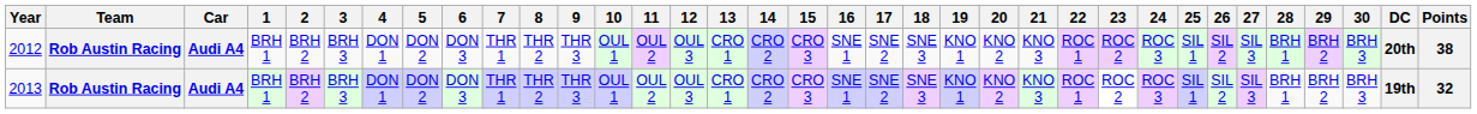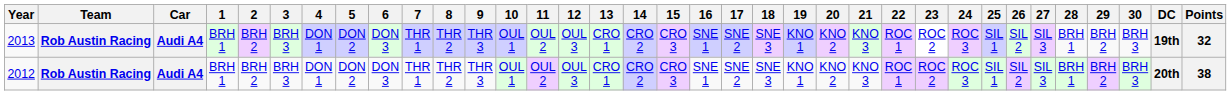 <table class="wikitable" style="text-align:center; font-size:85%">
 <tr>
 <th>Year</th>
 <th>Team</th>
 <th>Car</th>
 <th>1</th>
 <th>2</th>
 <th>3</th>
 <th>4</th>
 <th>5</th>
 <th>6</th>
 <th>7</th>
 <th>8</th>
 <th>9</th>
 <th>10</th>
 <th>11</th>
 <th>12</th>
 <th>13</th>
 <th>14</th>
 <th>15</th>
 <th>16</th>
 <th>17</th>
 <th>18</th>
 <th>19</th>
 <th>20</th>
 <th>21</th>
 <th>22</th>
 <th>23</th>
 <th>24</th>
 <th>25</th>
 <th>26</th>
 <th>27</th>
 <th>28</th>
 <th>29</th>
 <th>30</th>
 <th>DC</th>
 <th>Points</th>
 </tr>
 <tr>
+<td><a href='#'>2013</a></td>
+<th nowrap><a href='#'>Rob Austin Racing</a></th>
+<th nowrap><a href='#'>Audi A4</a></th>
+<td style="background:#DFFFDF;"><a href='#'>BRH<br>1</a><br></td>
+<td style="background:#EFCFFF;"><a href='#'>BRH<br>2</a><br></td>
+<td style="background:#DFFFDF;"><a href='#'>BRH<br>3</a><br></td>
+<td style="background:#CFCFFF;"><a href='#'>DON<br>1</a><br></td>
+<td style="background:#CFCFFF;"><a href='#'>DON<br>2</a><br></td>
+<td style="background:#DFFFDF;"><a href='#'>DON<br>3</a><br></td>
+<td style="background:#CFCFFF;"><a href='#'>THR<br>1</a><br></td>
+<td style="background:#CFCFFF;"><a href='#'>THR<br>2</a><br></td>
+<td style="background:#CFCFFF;"><a href='#'>THR<br>3</a><br></td>
+<td style="background:#CFCFFF;"><a href='#'>OUL<br>1</a><br></td>
+<td style="background:#DFFFDF;"><a href='#'>OUL<br>2</a><br></td>
+<td style="background:#DFFFDF;"><a href='#'>OUL<br>3</a><br></td>
+<td style="background:#DFFFDF;"><a href='#'>CRO<br>1</a><br></td>
+<td style="background:#CFCFFF;"><a href='#'>CRO<br>2</a><br></td>
+<td style="background:#EFCFFF;"><a href='#'>CRO<br>3</a><br></td>
+<td style="background:#CFCFFF;"><a href='#'>SNE<br>1</a><br></td>
+<td style="background:#CFCFFF;"><a href='#'>SNE<br>2</a><br></td>
+<td style="background:#EFCFFF;"><a href='#'>SNE<br>3</a><br></td>
+<td style="background:#CFCFFF;"><a href='#'>KNO<br>1</a><br></td>
+<td style="background:#EFCFFF;"><a href='#'>KNO<br>2</a><br></td>
+<td style="background:#DFFFDF;"><a href='#'>KNO<br>3</a><br></td>
+<td style="background:#EFCFFF;"><a href='#'>ROC<br>1</a><br></td>
+<td style="background:#FFFFFF;"><a href='#'>ROC<br>2</a><br></td>
+<td style="background:#EFCFFF;"><a href='#'>ROC<br>3</a><br></td>
+<td style="background:#CFCFFF;"><a href='#'>SIL<br>1</a><br></td>
+<td style="background:#DFFFDF;"><a href='#'>SIL<br>2</a><br></td>
+<td style="background:#EFCFFF;"><a href='#'>SIL<br>3</a><br></td>
+<td><a href='#'>BRH<br>1</a></td>
+<td><a href='#'>BRH<br>2</a></td>
+<td><a href='#'>BRH<br>3</a></td>
+<th>19th</th>
+<th>32</th>
+</tr>
+<tr>
 <td><a href='#'>2012</a></td>
 <th nowrap><a href='#'>Rob Austin Racing</a></th>
 <th nowrap><a href='#'>Audi A4</a></th>
 <td><a href='#'>BRH<br>1</a></td>
 <td><a href='#'>BRH<br>2</a></td>
 <td><a href='#'>BRH<br>3</a></td>
 <td><a href='#'>DON<br>1</a></td>
 <td><a href='#'>DON<br>2</a></td>
 <td><a href='#'>DON<br>3</a></td>
 <td><a href='#'>THR<br>1</a></td>
 <td><a href='#'>THR<br>2</a></td>
 <td><a href='#'>THR<br>3</a></td>
 <td style="background:#DFFFDF;"><a href='#'>OUL<br>1</a><br></td>
 <td style="background:#EFCFFF;"><a href='#'>OUL<br>2</a><br></td>
 <td style="background:#DFFFDF;"><a href='#'>OUL<br>3</a><br></td>
 <td style="background:#DFFFDF;"><a href='#'>CRO<br>1</a><br></td>
 <td style="background:#CFCFFF;"><a href='#'>CRO<br>2</a><br></td>
 <td style="background:#EFCFFF;"><a href='#'>CRO<br>3</a><br></td>
 <td><a href='#'>SNE<br>1</a></td>
 <td><a href='#'>SNE<br>2</a></td>
 <td><a href='#'>SNE<br>3</a></td>
 <td><a href='#'>KNO<br>1</a></td>
 <td><a href='#'>KNO<br>2</a></td>
 <td><a href='#'>KNO<br>3</a></td>
 <td style="background:#EFCFFF;"><a href='#'>ROC<br>1</a><br></td>
 <td style="background:#EFCFFF;"><a href='#'>ROC<br>2</a><br></td>
 <td style="background:#DFFFDF;"><a href='#'>ROC<br>3</a><br></td>
 <td style="background:#DFFFDF;"><a href='#'>SIL<br>1</a><br></td>
 <td style="background:#EFCFFF;"><a href='#'>SIL<br>2</a><br></td>
 <td style="background:#DFFFDF;"><a href='#'>SIL<br>3</a><br></td>
 <td style="background:#DFFFDF;"><a href='#'>BRH<br>1</a><br></td>
 <td style="background:#EFCFFF;"><a href='#'>BRH<br>2</a><br></td>
 <td style="background:#DFFFDF;"><a href='#'>BRH<br>3</a><br></td>
 <th>20th</th>
 <th>38</th>
 </tr>
-<tr>
-<td><a href='#'>2013</a></td>
-<th nowrap><a href='#'>Rob Austin Racing</a></th>
-<th nowrap><a href='#'>Audi A4</a></th>
-<td style="background:#DFFFDF;"><a href='#'>BRH<br>1</a><br></td>
-<td style="background:#EFCFFF;"><a href='#'>BRH<br>2</a><br></td>
-<td style="background:#DFFFDF;"><a href='#'>BRH<br>3</a><br></td>
-<td style="background:#CFCFFF;"><a href='#'>DON<br>1</a><br></td>
-<td style="background:#CFCFFF;"><a href='#'>DON<br>2</a><br></td>
-<td style="background:#DFFFDF;"><a href='#'>DON<br>3</a><br></td>
-<td style="background:#CFCFFF;"><a href='#'>THR<br>1</a><br></td>
-<td style="background:#CFCFFF;"><a href='#'>THR<br>2</a><br></td>
-<td style="background:#CFCFFF;"><a href='#'>THR<br>3</a><br></td>
-<td style="background:#CFCFFF;"><a href='#'>OUL<br>1</a><br></td>
-<td style="background:#DFFFDF;"><a href='#'>OUL<br>2</a><br></td>
-<td style="background:#DFFFDF;"><a href='#'>OUL<br>3</a><br></td>
-<td style="background:#DFFFDF;"><a href='#'>CRO<br>1</a><br></td>
-<td style="background:#CFCFFF;"><a href='#'>CRO<br>2</a><br></td>
-<td style="background:#EFCFFF;"><a href='#'>CRO<br>3</a><br></td>
-<td style="background:#CFCFFF;"><a href='#'>SNE<br>1</a><br></td>
-<td style="background:#CFCFFF;"><a href='#'>SNE<br>2</a><br></td>
-<td style="background:#EFCFFF;"><a href='#'>SNE<br>3</a><br></td>
-<td style="background:#CFCFFF;"><a href='#'>KNO<br>1</a><br></td>
-<td style="background:#EFCFFF;"><a href='#'>KNO<br>2</a><br></td>
-<td style="background:#DFFFDF;"><a href='#'>KNO<br>3</a><br></td>
-<td style="background:#EFCFFF;"><a href='#'>ROC<br>1</a><br></td>
-<td style="background:#FFFFFF;"><a href='#'>ROC<br>2</a><br></td>
-<td style="background:#EFCFFF;"><a href='#'>ROC<br>3</a><br></td>
-<td style="background:#CFCFFF;"><a href='#'>SIL<br>1</a><br></td>
-<td style="background:#DFFFDF;"><a href='#'>SIL<br>2</a><br></td>
-<td style="background:#EFCFFF;"><a href='#'>SIL<br>3</a><br></td>
-<td><a href='#'>BRH<br>1</a></td>
-<td><a href='#'>BRH<br>2</a></td>
-<td><a href='#'>BRH<br>3</a></td>
-<th>19th</th>
-<th>32</th>
-</tr>
 </table>
